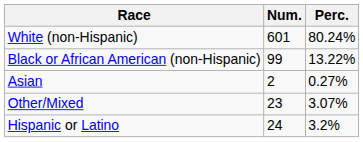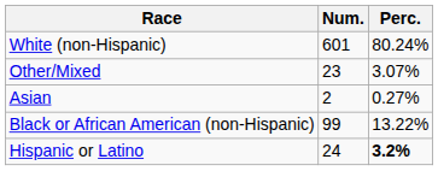 <table class="wikitable">
 <tr>
 <th>Race</th>
 <th>Num.</th>
 <th>Perc.</th>
 </tr>
 <tr>
 <td><a href='#'>White</a> (non-Hispanic)</td>
 <td>601</td>
 <td>80.24%</td>
 </tr>
 <tr>
-<td><a href='#'>Black or African American</a> (non-Hispanic)</td>
-<td>99</td>
-<td>13.22%</td>
+<td><a href='#'>Other/Mixed</a></td>
+<td>23</td>
+<td>3.07%</td>
 </tr>
 <tr>
 <td><a href='#'>Asian</a></td>
 <td>2</td>
 <td>0.27%</td>
 </tr>
 <tr>
-<td><a href='#'>Other/Mixed</a></td>
-<td>23</td>
-<td>3.07%</td>
+<td><a href='#'>Black or African American</a> (non-Hispanic)</td>
+<td>99</td>
+<td>13.22%</td>
 </tr>
 <tr>
 <td><a href='#'>Hispanic</a> or <a href='#'>Latino</a></td>
 <td>24</td>
-<td>3.2%</td>
+<td><strong>3.2%</strong></td>
 </tr>
 </table>
